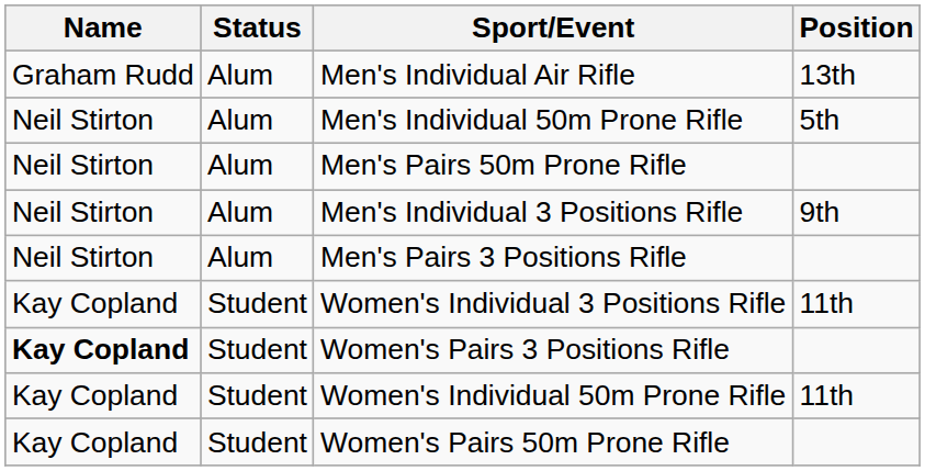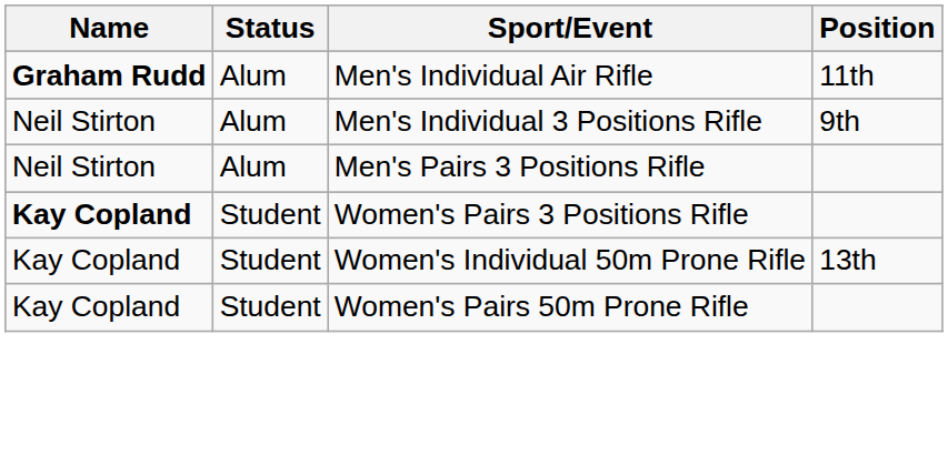 <table class="wikitable">
 <tr>
 <th>Name</th>
 <th>Status</th>
 <th>Sport/Event</th>
 <th>Position</th>
 </tr>
 <tr>
-<td>Graham Rudd</td>
+<td><strong>Graham Rudd</strong></td>
 <td>Alum</td>
 <td>Men's Individual Air Rifle</td>
-<td>13th</td>
-</tr>
-<tr>
-<td>Neil Stirton</td>
-<td>Alum</td>
-<td>Men's Individual 50m Prone Rifle</td>
-<td>5th</td>
-</tr>
-<tr>
-<td>Neil Stirton</td>
-<td>Alum</td>
-<td>Men's Pairs 50m Prone Rifle</td>
-<td></td>
+<td>11th</td>
 </tr>
 <tr>
 <td>Neil Stirton</td>
 <td>Alum</td>
 <td>Men's Individual 3 Positions Rifle</td>
 <td>9th</td>
 </tr>
 <tr>
 <td>Neil Stirton</td>
 <td>Alum</td>
 <td>Men's Pairs 3 Positions Rifle</td>
 <td></td>
 </tr>
 <tr>
-<td>Kay Copland</td>
-<td>Student</td>
-<td>Women's Individual 3 Positions Rifle</td>
-<td>11th</td>
-</tr>
-<tr>
 <td><strong>Kay Copland</strong></td>
 <td>Student</td>
 <td>Women's Pairs 3 Positions Rifle</td>
 <td></td>
 </tr>
 <tr>
 <td>Kay Copland</td>
 <td>Student</td>
 <td>Women's Individual 50m Prone Rifle</td>
-<td>11th</td>
+<td>13th</td>
 </tr>
 <tr>
 <td>Kay Copland</td>
 <td>Student</td>
 <td>Women's Pairs 50m Prone Rifle</td>
 <td></td>
 </tr>
 </table>
